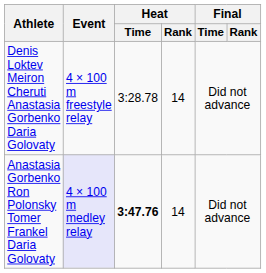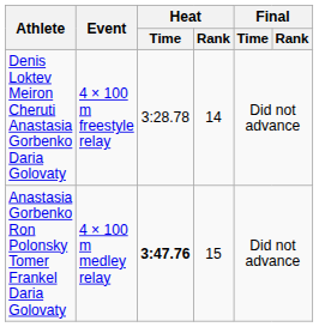 <table class="wikitable" style="text-align:center; font-size:90%; width:30%;">
 <tr>
 <th rowspan="2">Athlete</th>
 <th rowspan="2">Event</th>
 <th colspan="2">Heat</th>
 <th colspan="2">Final</th>
 </tr>
 <tr style="font-size:95%">
 <th>Time</th>
 <th>Rank</th>
 <th>Time</th>
 <th>Rank</th>
 </tr>
 <tr>
 <td align=left><a href='#'>Denis Loktev</a>  <br><a href='#'>Meiron Cheruti</a> <br><a href='#'>Anastasia Gorbenko</a>  <br><a href='#'>Daria Golovaty</a></td>
 <td align=left><a href='#'>4 × 100 m freestyle relay</a></td>
 <td>3:28.78</td>
 <td>14</td>
 <td colspan=2>Did not advance</td>
 </tr>
 <tr>
 <td align=left><a href='#'>Anastasia Gorbenko</a> <br><a href='#'>Ron Polonsky</a> <br><a href='#'>Tomer Frankel</a>  <br><a href='#'>Daria Golovaty</a></td>
-<td align=left style="background: lavender;"><a href='#'>4 × 100 m medley relay</a></td>
+<td align=left><a href='#'>4 × 100 m medley relay</a></td>
 <td><strong>3:47.76</strong></td>
-<td>14</td>
+<td>15</td>
 <td colspan="2">Did not advance</td>
 </tr>
 </table>
